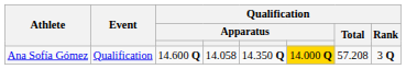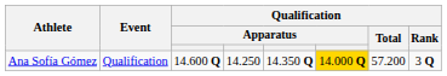 <table class="wikitable" style="font-size:90%">
 <tr>
 <th rowspan=3>Athlete</th>
 <th rowspan=3>Event</th>
 <th colspan=6>Qualification</th>
 </tr>
 <tr style="font-size:95%">
 <th colspan=4>Apparatus</th>
 <th rowspan=2>Total</th>
 <th rowspan=2>Rank</th>
 </tr>
 <tr style="font-size:95%">
 <th></th>
 <th></th>
 <th></th>
 <th></th>
 </tr>
 <tr align=center>
 <td align=left><a href='#'>Ana Sofía Gómez</a></td>
 <td style="text-align:left;"><a href='#'>Qualification</a></td>
 <td>14.600	<strong>Q</strong></td>
-<td>14.058</td>
+<td>14.250</td>
 <td>14.350	<strong>Q</strong></td>
 <td style="background: gold;">14.000	<strong>Q</strong></td>
-<td>57.208</td>
+<td>57.200</td>
 <td>3 <strong>Q</strong></td>
 </tr>
 </table>
